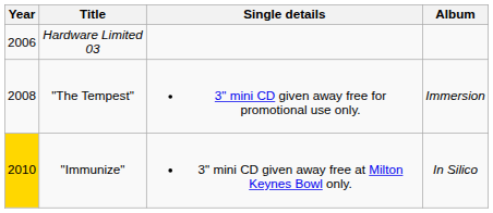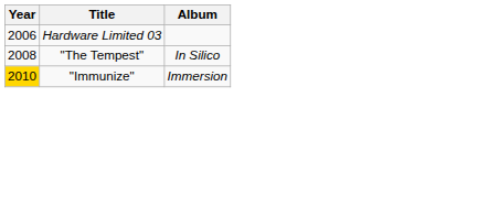 <table class="wikitable" style="text-align:center;">
 <tr>
 <th>Year</th>
 <th>Title</th>
-<th>Single details</th>
 <th>Album</th>
 </tr>
 <tr>
 <td>2006</td>
 <td><em>Hardware Limited 03</em></td>
-<td><br></td>
 <td></td>
 </tr>
 <tr>
 <td>2008</td>
 <td>"The Tempest"</td>
-<td><br><ul><li><a href='#'>3" mini CD</a> given away free for promotional use only.</li></ul></td>
-<td><em>Immersion</em></td>
+<td><em>In Silico</em></td>
 </tr>
 <tr>
 <td style="background: gold;">2010</td>
 <td>"Immunize"</td>
-<td><br><ul><li>3" mini CD given away free at <a href='#'>Milton Keynes Bowl</a> only.</li></ul></td>
-<td><em>In Silico</em></td>
+<td><em>Immersion</em></td>
 </tr>
 </table>
